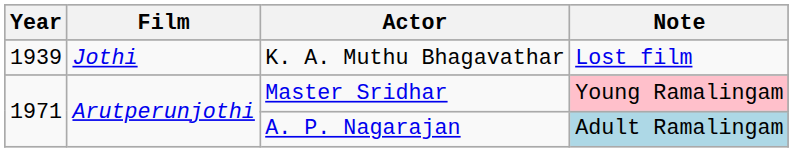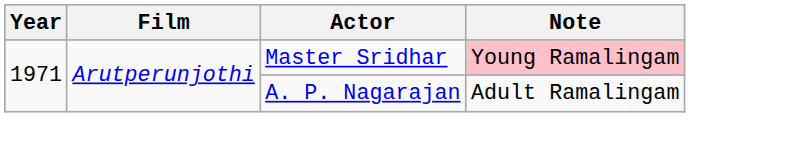 <table class="wikitable">
 <tr>
 <th>Year</th>
 <th>Film</th>
 <th>Actor</th>
 <th>Note</th>
-</tr>
-<tr>
-<td>1939</td>
-<td><em><a href='#'>Jothi</a></em></td>
-<td>K. A. Muthu Bhagavathar</td>
-<td><a href='#'>Lost film</a></td>
 </tr>
 <tr>
 <td rowspan="2">1971</td>
 <td rowspan="2"><em><a href='#'>Arutperunjothi</a></em></td>
 <td><a href='#'>Master Sridhar</a></td>
 <td style="background: pink;">Young Ramalingam</td>
 </tr>
 <tr>
 <td><a href='#'>A. P. Nagarajan</a></td>
-<td style="background: lightblue;">Adult Ramalingam</td>
+<td>Adult Ramalingam</td>
 </tr>
 </table>
